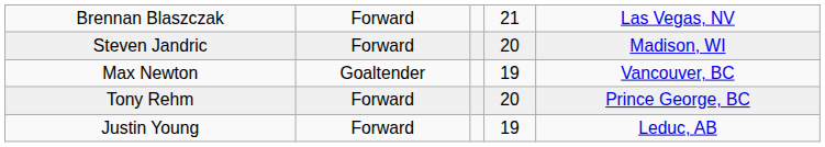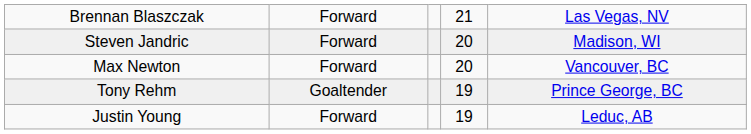 <table class="wikitable" width="60%">
 <tr align="center" bgcolor="">
 <td>Brennan Blaszczak</td>
 <td>Forward</td>
 <td></td>
 <td>21</td>
 <td><a href='#'>Las Vegas, NV</a></td>
 </tr>
 <tr align="center" bgcolor="f0f0f0">
 <td>Steven Jandric</td>
 <td>Forward</td>
 <td></td>
 <td>20</td>
 <td><a href='#'>Madison, WI</a></td>
 </tr>
 <tr align="center" bgcolor="">
 <td>Max Newton</td>
-<td>Goaltender</td>
+<td>Forward</td>
 <td></td>
-<td>19</td>
+<td>20</td>
 <td><a href='#'>Vancouver, BC</a></td>
 </tr>
 <tr align="center" bgcolor="f0f0f0">
 <td>Tony Rehm</td>
-<td>Forward</td>
+<td>Goaltender</td>
 <td></td>
-<td>20</td>
+<td>19</td>
 <td><a href='#'>Prince George, BC</a></td>
 </tr>
 <tr align="center" bgcolor="">
 <td>Justin Young</td>
 <td>Forward</td>
 <td></td>
 <td>19</td>
 <td><a href='#'>Leduc, AB</a></td>
 </tr>
 </table>
